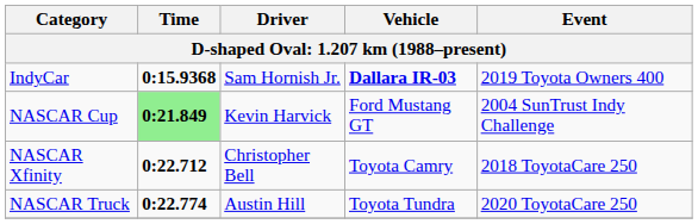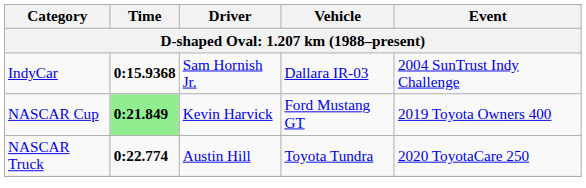 <table class="wikitable">
 <tr>
 <th>Category</th>
 <th>Time</th>
 <th>Driver</th>
 <th>Vehicle</th>
 <th>Event</th>
 </tr>
 <tr>
 <th colspan=5>D-shaped Oval: 1.207 km (1988–present)</th>
 </tr>
 <tr>
 <td><a href='#'>IndyCar</a></td>
 <td><strong>0:15.9368</strong></td>
 <td><a href='#'>Sam Hornish Jr.</a></td>
-<td><strong><a href='#'>Dallara IR-03</a></strong></td>
-<td><a href='#'>2019 Toyota Owners 400</a></td>
+<td><a href='#'>Dallara IR-03</a></td>
+<td><a href='#'>2004 SunTrust Indy Challenge</a></td>
 </tr>
 <tr>
 <td><a href='#'>NASCAR Cup</a></td>
 <td style="background: lightgreen;"><strong>0:21.849</strong></td>
 <td><a href='#'>Kevin Harvick</a></td>
 <td><a href='#'>Ford Mustang GT</a></td>
-<td><a href='#'>2004 SunTrust Indy Challenge</a></td>
-</tr>
-<tr>
-<td><a href='#'>NASCAR Xfinity</a></td>
-<td><strong>0:22.712</strong></td>
-<td><a href='#'>Christopher Bell</a></td>
-<td><a href='#'>Toyota Camry</a></td>
-<td><a href='#'>2018 ToyotaCare 250</a></td>
+<td><a href='#'>2019 Toyota Owners 400</a></td>
 </tr>
 <tr>
 <td><a href='#'>NASCAR Truck</a></td>
 <td><strong>0:22.774</strong></td>
 <td><a href='#'>Austin Hill</a></td>
 <td><a href='#'>Toyota Tundra</a></td>
 <td><a href='#'>2020 ToyotaCare 250</a></td>
 </tr>
 <tr>
 </tr>
 </table>
